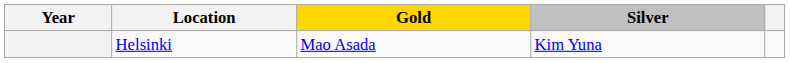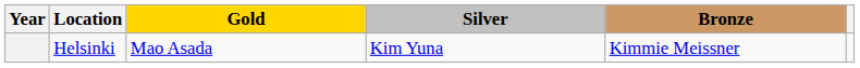 <table class="wikitable unsortable" style="text-align:left; width:85%">
 <tr>
 <th scope="col" style="text-align:center">Year</th>
 <th scope="col" style="text-align:center">Location</th>
 <td scope="col" style="text-align:center; width:30%; background:gold"><strong>Gold</strong></td>
 <td scope="col" style="text-align:center; width:30%; background:silver"><strong>Silver</strong></td>
+<td scope="col" style="text-align:center; width:30%; background:#c96"><strong>Bronze</strong></td>
 <th scope="col" style="text-align:center"></th>
 </tr>
 <tr>
 <th scope="row" style="text-align:left"></th>
 <td><a href='#'>Helsinki</a></td>
 <td> <a href='#'>Mao Asada</a></td>
 <td> <a href='#'>Kim Yuna</a></td>
+<td> <a href='#'>Kimmie Meissner</a></td>
 <td></td>
 </tr>
 </table>
